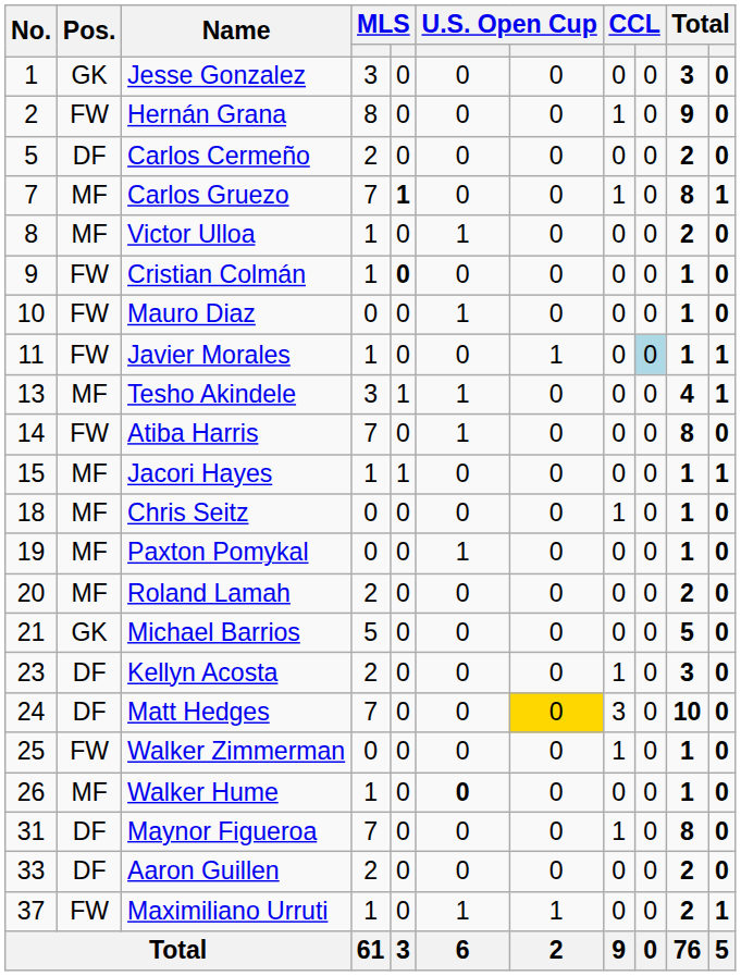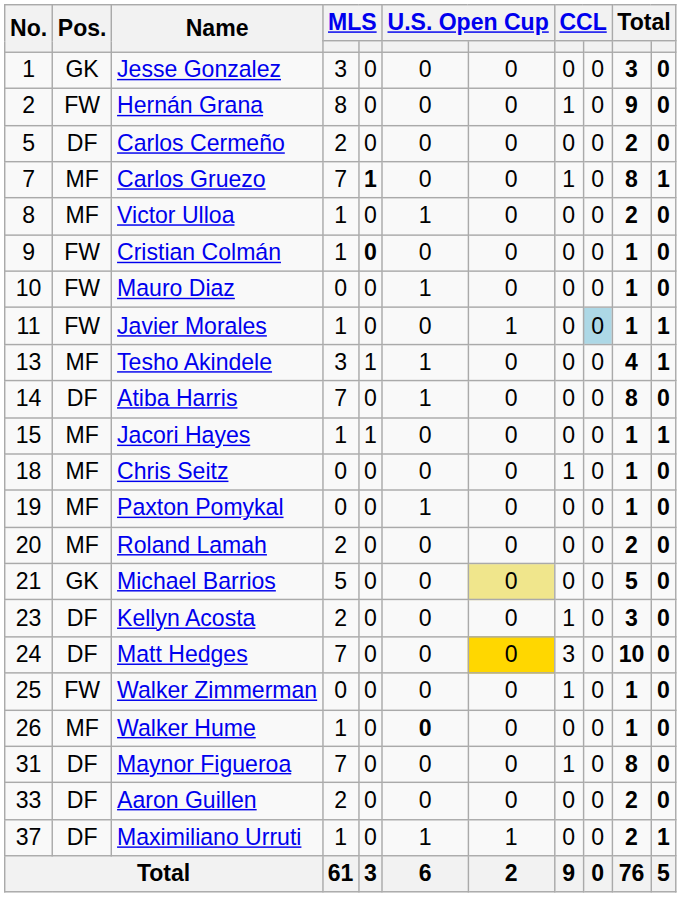 <table class="wikitable sortable" style="text-align: center;">
 <tr>
 <th rowspan="2">No.</th>
 <th rowspan="2">Pos.</th>
 <th rowspan="2">Name</th>
 <th colspan="2"><a href='#'>MLS</a></th>
 <th colspan="2"><a href='#'>U.S. Open Cup</a></th>
 <th colspan="2"><a href='#'>CCL</a></th>
 <th colspan="2"><strong>Total</strong></th>
 </tr>
 <tr>
 <th></th>
 <th></th>
 <th></th>
 <th></th>
 <th></th>
 <th></th>
 <th></th>
 <th></th>
 </tr>
 <tr>
 <td>1</td>
 <td>GK</td>
 <td align=left> <a href='#'>Jesse Gonzalez</a></td>
 <td>3</td>
 <td>0</td>
 <td>0</td>
 <td>0</td>
 <td>0</td>
 <td>0</td>
 <td><strong>3</strong></td>
 <td><strong>0</strong></td>
 </tr>
 <tr>
 <td>2</td>
 <td>FW</td>
 <td align=left> <a href='#'>Hernán Grana</a></td>
 <td>8</td>
 <td>0</td>
 <td>0</td>
 <td>0</td>
 <td>1</td>
 <td>0</td>
 <td><strong>9</strong></td>
 <td><strong>0</strong></td>
 </tr>
 <tr>
 <td>5</td>
 <td>DF</td>
 <td align=left> <a href='#'>Carlos Cermeño</a></td>
 <td>2</td>
 <td>0</td>
 <td>0</td>
 <td>0</td>
 <td>0</td>
 <td>0</td>
 <td><strong>2</strong></td>
 <td><strong>0</strong></td>
 </tr>
 <tr>
 <td>7</td>
 <td>MF</td>
 <td align=left> <a href='#'>Carlos Gruezo</a></td>
 <td>7</td>
 <td><strong>1</strong></td>
 <td>0</td>
 <td>0</td>
 <td>1</td>
 <td>0</td>
 <td><strong>8</strong></td>
 <td><strong>1</strong></td>
 </tr>
 <tr>
 <td>8</td>
 <td>MF</td>
 <td align=left> <a href='#'>Victor Ulloa</a></td>
 <td>1</td>
 <td>0</td>
 <td>1</td>
 <td>0</td>
 <td>0</td>
 <td>0</td>
 <td><strong>2</strong></td>
 <td><strong>0</strong></td>
 </tr>
 <tr>
 <td>9</td>
 <td>FW</td>
 <td align=left> <a href='#'>Cristian Colmán</a></td>
 <td>1</td>
 <td><strong>0</strong></td>
 <td>0</td>
 <td>0</td>
 <td>0</td>
 <td>0</td>
 <td><strong>1</strong></td>
 <td><strong>0</strong></td>
 </tr>
 <tr>
 <td>10</td>
 <td>FW</td>
 <td align=left> <a href='#'>Mauro Diaz</a></td>
 <td>0</td>
 <td>0</td>
 <td>1</td>
 <td>0</td>
 <td>0</td>
 <td>0</td>
 <td><strong>1</strong></td>
 <td><strong>0</strong></td>
 </tr>
 <tr>
 <td>11</td>
 <td>FW</td>
 <td align=left> <a href='#'>Javier Morales</a></td>
 <td>1</td>
 <td>0</td>
 <td>0</td>
 <td>1</td>
 <td>0</td>
 <td style="background: lightblue;">0</td>
 <td><strong>1</strong></td>
 <td><strong>1</strong></td>
 </tr>
 <tr>
 <td>13</td>
 <td>MF</td>
 <td align=left> <a href='#'>Tesho Akindele</a></td>
 <td>3</td>
 <td>1</td>
 <td>1</td>
 <td>0</td>
 <td>0</td>
 <td>0</td>
 <td><strong>4</strong></td>
 <td><strong>1</strong></td>
 </tr>
 <tr>
 <td>14</td>
-<td>FW</td>
+<td>DF</td>
 <td align=left> <a href='#'>Atiba Harris</a></td>
 <td>7</td>
 <td>0</td>
 <td>1</td>
 <td>0</td>
 <td>0</td>
 <td>0</td>
 <td><strong>8</strong></td>
 <td><strong>0</strong></td>
 </tr>
 <tr>
 <td>15</td>
 <td>MF</td>
 <td align=left> <a href='#'>Jacori Hayes</a></td>
 <td>1</td>
 <td>1</td>
 <td>0</td>
 <td>0</td>
 <td>0</td>
 <td>0</td>
 <td><strong>1</strong></td>
 <td><strong>1</strong></td>
 </tr>
 <tr>
 <td>18</td>
 <td>MF</td>
 <td align=left> <a href='#'>Chris Seitz</a></td>
 <td>0</td>
 <td>0</td>
 <td>0</td>
 <td>0</td>
 <td>1</td>
 <td>0</td>
 <td><strong>1</strong></td>
 <td><strong>0</strong></td>
 </tr>
 <tr>
 <td>19</td>
 <td>MF</td>
 <td align=left> <a href='#'>Paxton Pomykal</a></td>
 <td>0</td>
 <td>0</td>
 <td>1</td>
 <td>0</td>
 <td>0</td>
 <td>0</td>
 <td><strong>1</strong></td>
 <td><strong>0</strong></td>
 </tr>
 <tr>
 <td>20</td>
 <td>MF</td>
 <td align=left> <a href='#'>Roland Lamah</a></td>
 <td>2</td>
 <td>0</td>
 <td>0</td>
 <td>0</td>
 <td>0</td>
 <td>0</td>
 <td><strong>2</strong></td>
 <td><strong>0</strong></td>
 </tr>
 <tr>
 <td>21</td>
 <td>GK</td>
 <td align=left> <a href='#'>Michael Barrios</a></td>
 <td>5</td>
 <td>0</td>
 <td>0</td>
-<td>0</td>
+<td style="background: khaki;">0</td>
 <td>0</td>
 <td>0</td>
 <td><strong>5</strong></td>
 <td><strong>0</strong></td>
 </tr>
 <tr>
 <td>23</td>
 <td>DF</td>
 <td align=left> <a href='#'>Kellyn Acosta</a></td>
 <td>2</td>
 <td>0</td>
 <td>0</td>
 <td>0</td>
 <td>1</td>
 <td>0</td>
 <td><strong>3</strong></td>
 <td><strong>0</strong></td>
 </tr>
 <tr>
 <td>24</td>
 <td>DF</td>
 <td align=left> <a href='#'>Matt Hedges</a></td>
 <td>7</td>
 <td>0</td>
 <td>0</td>
 <td style="background: gold;">0</td>
 <td>3</td>
 <td>0</td>
 <td><strong>10</strong></td>
 <td><strong>0</strong></td>
 </tr>
 <tr>
 <td>25</td>
 <td>FW</td>
 <td align=left> <a href='#'>Walker Zimmerman</a></td>
 <td>0</td>
 <td>0</td>
 <td>0</td>
 <td>0</td>
 <td>1</td>
 <td>0</td>
 <td><strong>1</strong></td>
 <td><strong>0</strong></td>
 </tr>
 <tr>
 <td>26</td>
 <td>MF</td>
 <td align=left> <a href='#'>Walker Hume</a></td>
 <td>1</td>
 <td>0</td>
 <td><strong>0</strong></td>
 <td>0</td>
 <td>0</td>
 <td>0</td>
 <td><strong>1</strong></td>
 <td><strong>0</strong></td>
 </tr>
 <tr>
 <td>31</td>
 <td>DF</td>
 <td align=left> <a href='#'>Maynor Figueroa</a></td>
 <td>7</td>
 <td>0</td>
 <td>0</td>
 <td>0</td>
 <td>1</td>
 <td>0</td>
 <td><strong>8</strong></td>
 <td><strong>0</strong></td>
 </tr>
 <tr>
 <td>33</td>
 <td>DF</td>
 <td align=left> <a href='#'>Aaron Guillen</a></td>
 <td>2</td>
 <td>0</td>
 <td>0</td>
 <td>0</td>
 <td>0</td>
 <td>0</td>
 <td><strong>2</strong></td>
 <td><strong>0</strong></td>
 </tr>
 <tr>
 <td>37</td>
-<td>FW</td>
+<td>DF</td>
 <td align=left> <a href='#'>Maximiliano Urruti</a></td>
 <td>1</td>
 <td>0</td>
 <td>1</td>
 <td>1</td>
 <td>0</td>
 <td>0</td>
 <td><strong>2</strong></td>
 <td><strong>1</strong></td>
 </tr>
 <tr>
 <th colspan=3>Total</th>
 <th>61</th>
 <th>3</th>
 <th>6</th>
 <th>2</th>
 <th>9</th>
 <th>0</th>
 <th>76</th>
 <th>5</th>
 </tr>
 </table>
